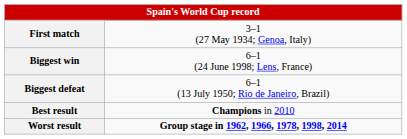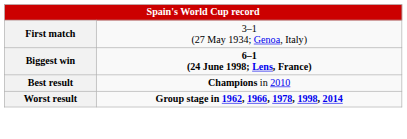 <table class="wikitable collapsible collapsed" style="width:50%;text-align:center">
 <tr>
 <th style="background:#c00;color:white" colspan=2><strong>Spain's World Cup record</strong></th>
 </tr>
 <tr>
 <th>First match</th>
 <td> 3–1 <br>(27 May 1934; <a href='#'>Genoa</a>, Italy)</td>
 </tr>
 <tr>
 <th>Biggest win</th>
-<td> 6–1 <br>(24 June 1998; <a href='#'>Lens</a>, France)</td>
-</tr>
-<tr>
-<th>Biggest defeat</th>
-<td> 6–1 <br>(13 July 1950; <a href='#'>Rio de Janeiro</a>, Brazil)</td>
+<td><strong> 6–1 <br>(24 June 1998; <a href='#'>Lens</a>, France)</strong></td>
 </tr>
 <tr>
 <th>Best result</th>
 <td><strong>Champions</strong> in <a href='#'>2010</a></td>
 </tr>
 <tr>
 <th>Worst result</th>
 <td><strong>Group stage in <a href='#'>1962</a>, <a href='#'>1966</a>, <a href='#'>1978</a>, <a href='#'>1998</a>, <a href='#'>2014</a></strong></td>
 </tr>
 </table>
